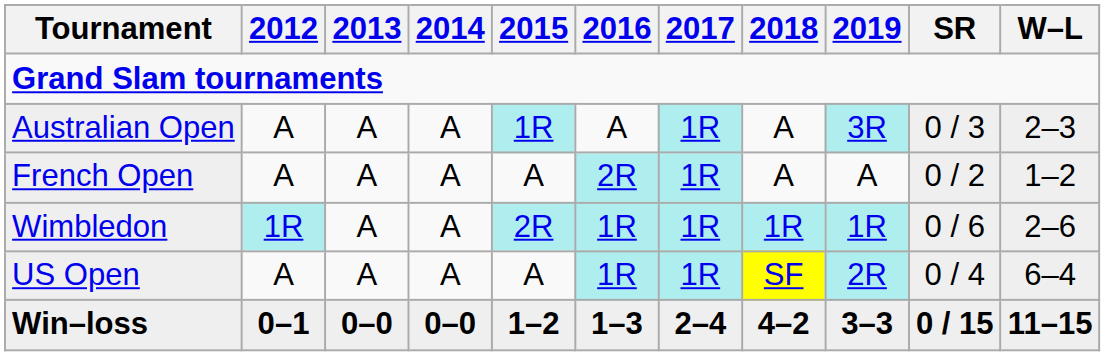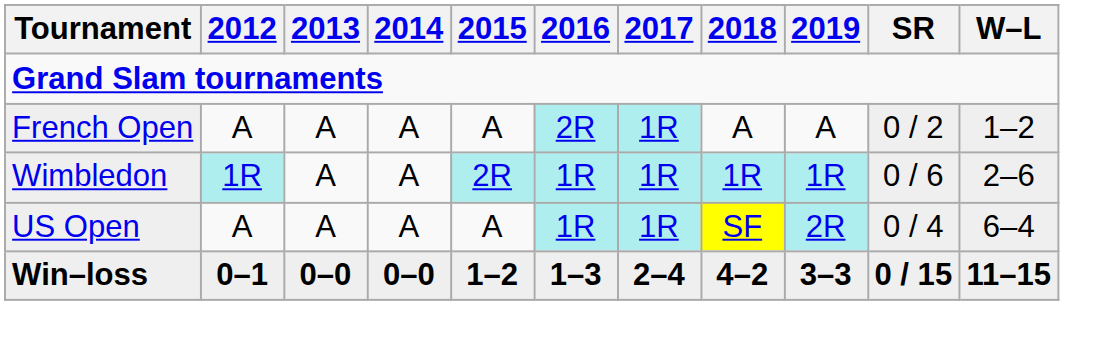 <table class=wikitable style=text-align:center;>
 <tr>
 <th>Tournament</th>
 <th><a href='#'>2012</a></th>
 <th><a href='#'>2013</a></th>
 <th><a href='#'>2014</a></th>
 <th><a href='#'>2015</a></th>
 <th><a href='#'>2016</a></th>
 <th><a href='#'>2017</a></th>
 <th><a href='#'>2018</a></th>
 <th><a href='#'>2019</a></th>
 <th>SR</th>
 <th>W–L</th>
 </tr>
 <tr>
 <td colspan=11 style=text-align:left><strong><a href='#'>Grand Slam tournaments</a></strong></td>
-</tr>
-<tr>
-<td bgcolor=efefef align=left><a href='#'>Australian Open</a></td>
-<td>A</td>
-<td>A</td>
-<td>A</td>
-<td bgcolor=afeeee><a href='#'>1R</a></td>
-<td>A</td>
-<td bgcolor=afeeee><a href='#'>1R</a></td>
-<td>A</td>
-<td bgcolor=afeeee><a href='#'>3R</a></td>
-<td bgcolor=efefef>0 / 3</td>
-<td bgcolor=efefef>2–3</td>
 </tr>
 <tr>
 <td bgcolor=efefef align=left><a href='#'>French Open</a></td>
 <td>A</td>
 <td>A</td>
 <td>A</td>
 <td>A</td>
 <td bgcolor=afeeee><a href='#'>2R</a></td>
 <td bgcolor=afeeee><a href='#'>1R</a></td>
 <td>A</td>
 <td>A</td>
 <td bgcolor=efefef>0 / 2</td>
 <td bgcolor=efefef>1–2</td>
 </tr>
 <tr>
 <td bgcolor=efefef align=left><a href='#'>Wimbledon</a></td>
 <td bgcolor=afeeee><a href='#'>1R</a></td>
 <td>A</td>
 <td>A</td>
 <td bgcolor=afeeee><a href='#'>2R</a></td>
 <td bgcolor=afeeee><a href='#'>1R</a></td>
 <td bgcolor=afeeee><a href='#'>1R</a></td>
 <td bgcolor=afeeee><a href='#'>1R</a></td>
 <td bgcolor=afeeee><a href='#'>1R</a></td>
 <td bgcolor=efefef>0 / 6</td>
 <td bgcolor=efefef>2–6</td>
 </tr>
 <tr>
 <td bgcolor=efefef align=left><a href='#'>US Open</a></td>
 <td>A</td>
 <td>A</td>
 <td>A</td>
 <td>A</td>
 <td bgcolor=afeeee><a href='#'>1R</a></td>
 <td bgcolor=afeeee><a href='#'>1R</a></td>
 <td bgcolor=yellow><a href='#'>SF</a></td>
 <td bgcolor=afeeee><a href='#'>2R</a></td>
 <td bgcolor=efefef>0 / 4</td>
 <td bgcolor=efefef>6–4</td>
 </tr>
 <tr style=background:#efefef;font-weight:bold>
 <td style=text-align:left>Win–loss</td>
 <td>0–1</td>
 <td>0–0</td>
 <td>0–0</td>
 <td>1–2</td>
 <td>1–3</td>
 <td>2–4</td>
 <td>4–2</td>
 <td>3–3</td>
 <td>0 / 15</td>
 <td>11–15</td>
 </tr>
 </table>
